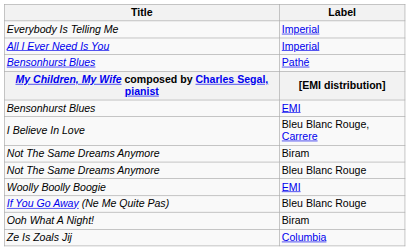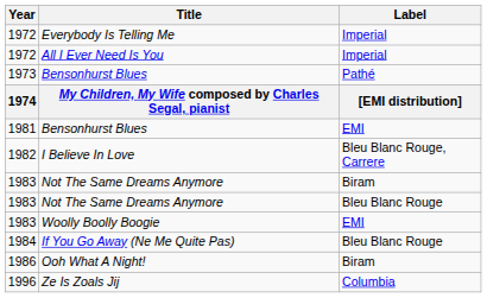 <table class="wikitable sortable">
 <tr>
+<th>Year</th>
 <th>Title</th>
 <th>Label</th>
 </tr>
 <tr>
+<td>1972</td>
 <td><em>Everybody Is Telling Me</em></td>
 <td><a href='#'>Imperial</a></td>
 </tr>
 <tr>
+<td>1972</td>
 <td><em><a href='#'>All I Ever Need Is You</a></em></td>
 <td><a href='#'>Imperial</a></td>
 </tr>
 <tr>
+<td>1973</td>
 <td><em><a href='#'>Bensonhurst Blues</a></em></td>
 <td><a href='#'>Pathé</a></td>
 </tr>
 <tr>
+<th>1974</th>
 <th><em><a href='#'>My Children, My Wife</a></em> composed by <a href='#'>Charles Segal, pianist</a></th>
 <th>[EMI distribution]</th>
 </tr>
 <tr>
+<td>1981</td>
 <td><em>Bensonhurst Blues</em></td>
 <td><a href='#'>EMI</a></td>
 </tr>
 <tr>
+<td>1982</td>
 <td><em>I Believe In Love</em></td>
 <td>Bleu Blanc Rouge, <a href='#'>Carrere</a></td>
 </tr>
 <tr>
+<td>1983</td>
 <td><em>Not The Same Dreams Anymore</em></td>
 <td>Biram</td>
 </tr>
 <tr>
+<td>1983</td>
 <td><em>Not The Same Dreams Anymore</em></td>
 <td>Bleu Blanc Rouge</td>
 </tr>
 <tr>
+<td>1983</td>
 <td><em>Woolly Boolly Boogie</em></td>
 <td><a href='#'>EMI</a></td>
 </tr>
 <tr>
+<td>1984</td>
 <td><em><a href='#'>If You Go Away</a> (Ne Me Quite Pas)</em></td>
 <td>Bleu Blanc Rouge</td>
 </tr>
 <tr>
+<td>1986</td>
 <td><em>Ooh What A Night! </em></td>
 <td>Biram</td>
 </tr>
 <tr>
+<td>1996</td>
 <td><em>Ze Is Zoals Jij</em></td>
 <td><a href='#'>Columbia</a></td>
 </tr>
 </table>
